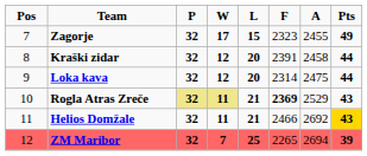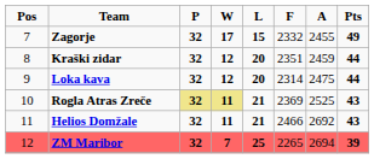 <table class="wikitable sortable" style="text-align: center; font-size:95%">
 <tr>
 <td width="44"><strong>Pos</strong></td>
 <td width="148"><strong>Team</strong></td>
 <td width="30"><strong>P</strong></td>
 <td width="30"><strong>W</strong></td>
 <td width="30"><strong>L</strong></td>
 <td width="30"><strong>F</strong></td>
 <td width="30"><strong>A</strong></td>
 <td width="30"><strong>Pts</strong></td>
 </tr>
 <tr>
 <td>7</td>
 <td align="left"><strong>Zagorje</strong></td>
 <td><strong>32</strong></td>
 <td><strong>17</strong></td>
 <td><strong>15</strong></td>
-<td>2323</td>
+<td>2332</td>
 <td>2455</td>
 <td><strong>49</strong></td>
 </tr>
 <tr>
 <td>8</td>
 <td align="left"><strong>Kraški zidar</strong></td>
 <td><strong>32</strong></td>
 <td><strong>12</strong></td>
 <td><strong>20</strong></td>
-<td>2391</td>
-<td>2458</td>
+<td>2351</td>
+<td>2459</td>
 <td><strong>44</strong></td>
 </tr>
 <tr>
 <td>9</td>
 <td align="left"><strong><a href='#'>Loka kava</a></strong></td>
 <td><strong>32</strong></td>
 <td><strong>12</strong></td>
 <td><strong>20</strong></td>
 <td>2314</td>
 <td>2475</td>
 <td><strong>44</strong></td>
 </tr>
 <tr>
 <td>10</td>
 <td align="left"><strong>Rogla Atras Zreče</strong></td>
 <td style="background: khaki;"><strong>32</strong></td>
 <td style="background: khaki;"><strong>11</strong></td>
 <td><strong>21</strong></td>
-<td><strong>2369</strong></td>
-<td>2529</td>
+<td>2369</td>
+<td>2525</td>
 <td><strong>43</strong></td>
 </tr>
 <tr>
 <td>11</td>
 <td align="left"><strong><a href='#'>Helios Domžale</a></strong></td>
 <td><strong>32</strong></td>
 <td><strong>11</strong></td>
 <td><strong>21</strong></td>
 <td>2466</td>
 <td>2692</td>
-<td style="background: gold;"><strong>43</strong></td>
+<td><strong>43</strong></td>
 </tr>
 <tr bgcolor="#ff6666">
 <td>12</td>
 <td align="left"><strong><a href='#'>ZM Maribor</a></strong></td>
 <td><strong>32</strong></td>
 <td><strong>7</strong></td>
 <td><strong>25</strong></td>
 <td>2265</td>
 <td>2694</td>
 <td><strong>39</strong></td>
 </tr>
 <tr>
 </tr>
 </table>
